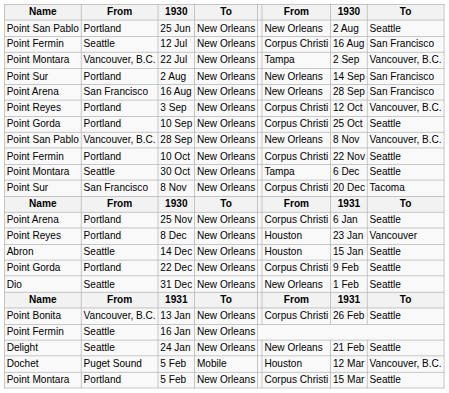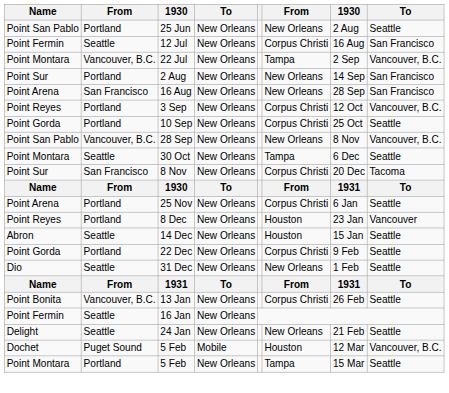 <table class=wikitable>
 <tr>
 <th>Name</th>
 <th>From</th>
 <th>1930</th>
 <th>To</th>
 <th></th>
 <th>From</th>
 <th>1930</th>
 <th>To</th>
 </tr>
 <tr>
 <td>Point San Pablo</td>
 <td>Portland</td>
 <td>25 Jun</td>
 <td>New Orleans</td>
 <td></td>
 <td>New Orleans</td>
 <td>2 Aug</td>
 <td>Seattle</td>
 </tr>
 <tr>
 <td>Point Fermin</td>
 <td>Seattle</td>
 <td>12 Jul</td>
 <td>New Orleans</td>
 <td></td>
 <td>Corpus Christi</td>
 <td>16 Aug</td>
 <td>San Francisco</td>
 </tr>
 <tr>
 <td>Point Montara</td>
 <td>Vancouver, B.C.</td>
 <td>22 Jul</td>
 <td>New Orleans</td>
 <td></td>
 <td>Tampa</td>
 <td>2 Sep</td>
 <td>Vancouver, B.C.</td>
 </tr>
 <tr>
 <td>Point Sur</td>
 <td>Portland</td>
 <td>2 Aug</td>
 <td>New Orleans</td>
 <td></td>
 <td>New Orleans</td>
 <td>14 Sep</td>
 <td>San Francisco</td>
 </tr>
 <tr>
 <td>Point Arena</td>
 <td>San Francisco</td>
 <td>16 Aug</td>
 <td>New Orleans</td>
 <td></td>
 <td>New Orleans</td>
 <td>28 Sep</td>
 <td>San Francisco</td>
 </tr>
 <tr>
 <td>Point Reyes</td>
 <td>Portland</td>
 <td>3 Sep</td>
 <td>New Orleans</td>
 <td></td>
 <td>Corpus Christi</td>
 <td>12 Oct</td>
 <td>Vancouver, B.C.</td>
 </tr>
 <tr>
 <td>Point Gorda</td>
 <td>Portland</td>
 <td>10 Sep</td>
 <td>New Orleans</td>
 <td></td>
 <td>Corpus Christi</td>
 <td>25 Oct</td>
 <td>Seattle</td>
 </tr>
 <tr>
 <td>Point San Pablo</td>
 <td>Vancouver, B.C.</td>
 <td>28 Sep</td>
 <td>New Orleans</td>
 <td></td>
 <td>New Orleans</td>
 <td>8 Nov</td>
 <td>Vancouver, B.C.</td>
-</tr>
-<tr>
-<td>Point Fermin</td>
-<td>Portland</td>
-<td>10 Oct</td>
-<td>New Orleans</td>
-<td></td>
-<td>Corpus Christi</td>
-<td>22 Nov</td>
-<td>Seattle</td>
 </tr>
 <tr>
 <td>Point Montara</td>
 <td>Seattle</td>
 <td>30 Oct</td>
 <td>New Orleans</td>
 <td></td>
 <td>Tampa</td>
 <td>6 Dec</td>
 <td>Seattle</td>
 </tr>
 <tr>
 <td>Point Sur</td>
 <td>San Francisco</td>
 <td>8 Nov</td>
 <td>New Orleans</td>
 <td></td>
 <td>Corpus Christi</td>
 <td>20 Dec</td>
 <td>Tacoma</td>
 </tr>
 <tr>
 <th>Name</th>
 <th>From</th>
 <th>1930</th>
 <th>To</th>
 <th></th>
 <th>From</th>
 <th>1931</th>
 <th>To</th>
 </tr>
 <tr>
 <td>Point Arena</td>
 <td>Portland</td>
 <td>25 Nov</td>
 <td>New Orleans</td>
 <td></td>
 <td>Corpus Christi</td>
 <td>6 Jan</td>
 <td>Seattle</td>
 </tr>
 <tr>
 <td>Point Reyes</td>
 <td>Portland</td>
 <td>8 Dec</td>
 <td>New Orleans</td>
 <td></td>
 <td>Houston</td>
 <td>23 Jan</td>
 <td>Vancouver</td>
 </tr>
 <tr>
 <td>Abron</td>
 <td>Seattle</td>
 <td>14 Dec</td>
 <td>New Orleans</td>
 <td></td>
 <td>Houston</td>
 <td>15 Jan</td>
 <td>Seattle</td>
 </tr>
 <tr>
 <td>Point Gorda</td>
 <td>Portland</td>
 <td>22 Dec</td>
 <td>New Orleans</td>
 <td></td>
 <td>Corpus Christi</td>
 <td>9 Feb</td>
 <td>Seattle</td>
 </tr>
 <tr>
 <td>Dio</td>
 <td>Seattle</td>
 <td>31 Dec</td>
 <td>New Orleans</td>
 <td></td>
 <td>New Orleans</td>
 <td>1 Feb</td>
 <td>Seattle</td>
 </tr>
 <tr>
 <th>Name</th>
 <th>From</th>
 <th>1931</th>
 <th>To</th>
 <th></th>
 <th>From</th>
 <th>1931</th>
 <th>To</th>
 </tr>
 <tr>
 <td>Point Bonita</td>
 <td>Vancouver, B.C.</td>
 <td>13 Jan</td>
 <td>New Orleans</td>
 <td></td>
 <td>Corpus Christi</td>
 <td>26 Feb</td>
 <td>Seattle</td>
 </tr>
 <tr>
 <td>Point Fermin</td>
 <td>Seattle</td>
 <td>16 Jan</td>
 <td>New Orleans</td>
 </tr>
 <tr>
 <td>Delight</td>
 <td>Seattle</td>
 <td>24 Jan</td>
 <td>New Orleans</td>
 <td></td>
 <td>New Orleans</td>
 <td>21 Feb</td>
 <td>Seattle</td>
 </tr>
 <tr>
 <td>Dochet</td>
 <td>Puget Sound</td>
 <td>5 Feb</td>
 <td>Mobile</td>
 <td></td>
 <td>Houston</td>
 <td>12 Mar</td>
 <td>Vancouver, B.C.</td>
 </tr>
 <tr>
 <td>Point Montara</td>
 <td>Portland</td>
 <td>5 Feb</td>
 <td>New Orleans</td>
 <td></td>
-<td>Corpus Christi</td>
+<td>Tampa</td>
 <td>15 Mar</td>
 <td>Seattle</td>
 </tr>
 </table>
